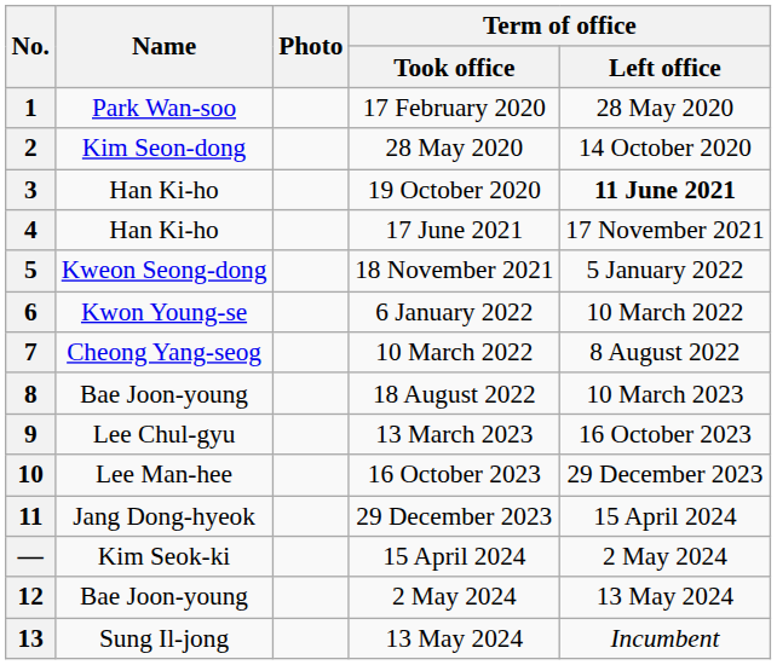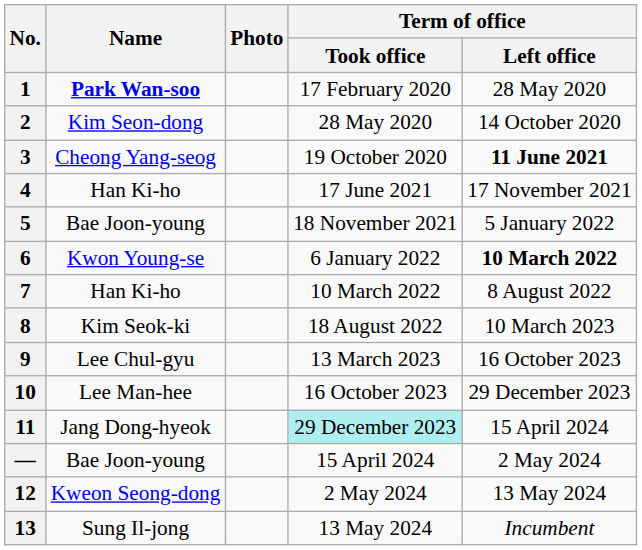 <table class="wikitable" style="text-align:center">
 <tr>
 <th rowspan=2>No.</th>
 <th rowspan=2>Name</th>
 <th rowspan=2>Photo</th>
 <th colspan=2>Term of office</th>
 </tr>
 <tr>
 <th>Took office</th>
 <th>Left office</th>
 </tr>
 <tr>
 <th>1</th>
-<td><a href='#'>Park Wan-soo</a></td>
+<td><strong><a href='#'>Park Wan-soo</a></strong></td>
 <td></td>
 <td>17 February 2020</td>
 <td>28 May 2020</td>
 </tr>
 <tr>
 <th>2</th>
 <td><a href='#'>Kim Seon-dong</a></td>
 <td></td>
 <td>28 May 2020</td>
 <td>14 October 2020</td>
 </tr>
 <tr>
 <th>3</th>
-<td>Han Ki-ho</td>
+<td><a href='#'>Cheong Yang-seog</a></td>
 <td></td>
 <td>19 October 2020</td>
 <td><strong>11 June 2021</strong></td>
 </tr>
 <tr>
 <th>4</th>
 <td>Han Ki-ho</td>
 <td></td>
 <td>17 June 2021</td>
 <td>17 November 2021</td>
 </tr>
 <tr>
 <th>5</th>
-<td><a href='#'>Kweon Seong-dong</a></td>
+<td>Bae Joon-young</td>
 <td></td>
 <td>18 November 2021</td>
 <td>5 January 2022</td>
 </tr>
 <tr>
 <th>6</th>
 <td><a href='#'>Kwon Young-se</a></td>
 <td></td>
 <td>6 January 2022</td>
-<td>10 March 2022</td>
+<td><strong>10 March 2022</strong></td>
 </tr>
 <tr>
 <th>7</th>
-<td><a href='#'>Cheong Yang-seog</a></td>
+<td>Han Ki-ho</td>
 <td></td>
 <td>10 March 2022</td>
 <td>8 August 2022</td>
 </tr>
 <tr>
 <th>8</th>
-<td>Bae Joon-young<br></td>
+<td>Kim Seok-ki</td>
 <td></td>
 <td>18 August 2022</td>
 <td>10 March 2023</td>
 </tr>
 <tr>
 <th>9</th>
 <td>Lee Chul-gyu</td>
 <td></td>
 <td>13 March 2023</td>
 <td>16 October 2023</td>
 </tr>
 <tr>
 <th>10</th>
 <td>Lee Man-hee</td>
 <td></td>
 <td>16 October 2023</td>
 <td>29 December 2023</td>
 </tr>
 <tr>
 <th>11</th>
 <td>Jang Dong-hyeok</td>
 <td></td>
-<td>29 December 2023</td>
+<td style="background: paleturquoise;">29 December 2023</td>
 <td>15 April 2024</td>
 </tr>
 <tr>
 <th>—</th>
-<td>Kim Seok-ki</td>
+<td>Bae Joon-young<br></td>
 <td></td>
 <td>15 April 2024</td>
 <td>2 May 2024</td>
 </tr>
 <tr>
 <th>12</th>
-<td>Bae Joon-young</td>
+<td><a href='#'>Kweon Seong-dong</a></td>
 <td></td>
 <td>2 May 2024</td>
 <td>13 May 2024</td>
 </tr>
 <tr>
 <th>13</th>
 <td>Sung Il-jong</td>
 <td></td>
 <td>13 May 2024</td>
 <td><em>Incumbent</em></td>
 </tr>
 </table>
